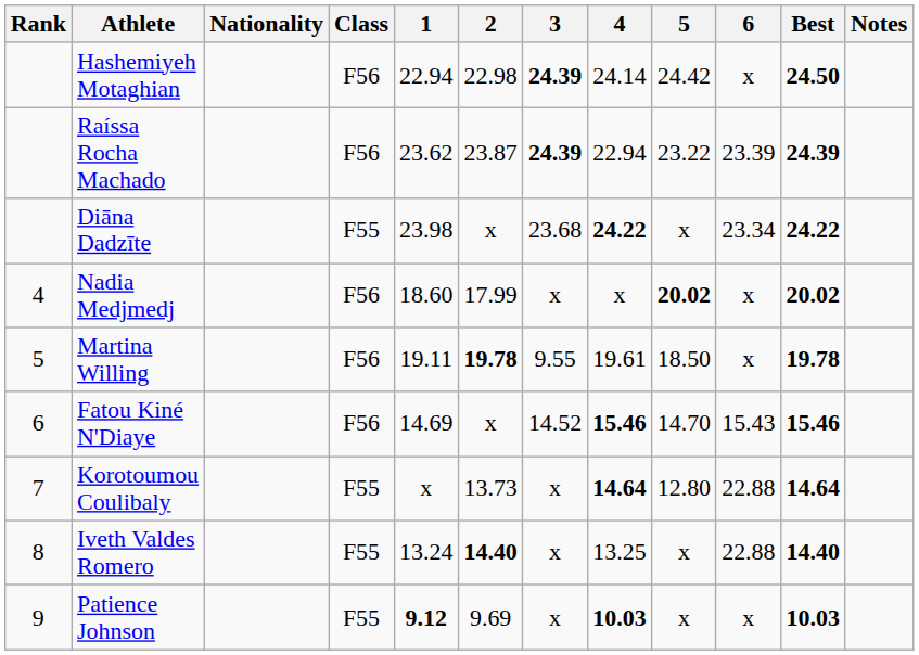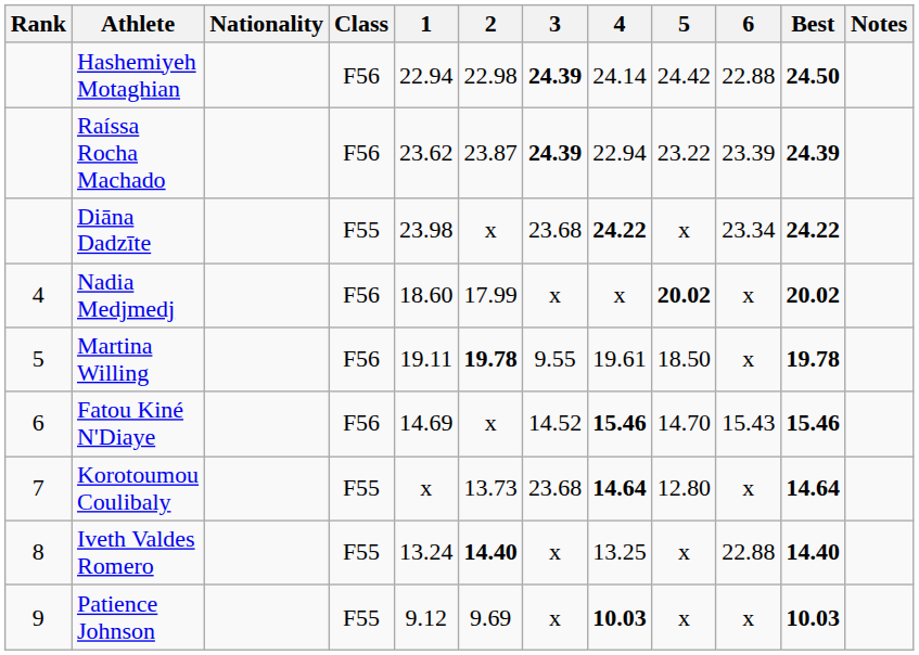 <table class="wikitable sortable" style="text-align:center">
 <tr>
 <th>Rank</th>
 <th>Athlete</th>
 <th>Nationality</th>
 <th>Class</th>
 <th>1</th>
 <th>2</th>
 <th>3</th>
 <th>4</th>
 <th>5</th>
 <th>6</th>
 <th>Best</th>
 <th>Notes</th>
 </tr>
 <tr>
 <td></td>
 <td align="left"><a href='#'>Hashemiyeh Motaghian</a></td>
 <td align="left"></td>
 <td>F56</td>
 <td>22.94</td>
 <td>22.98</td>
 <td><strong>24.39</strong></td>
 <td>24.14</td>
 <td>24.42</td>
-<td>x</td>
+<td>22.88</td>
 <td><strong>24.50</strong></td>
 <td><strong></strong></td>
 </tr>
 <tr>
 <td></td>
 <td align="left"><a href='#'>Raíssa Rocha Machado</a></td>
 <td align="left"></td>
 <td>F56</td>
 <td>23.62</td>
 <td>23.87</td>
 <td><strong>24.39</strong></td>
 <td>22.94</td>
 <td>23.22</td>
 <td>23.39</td>
 <td><strong>24.39</strong></td>
 <td></td>
 </tr>
 <tr>
 <td></td>
 <td align="left"><a href='#'>Diāna Dadzīte</a></td>
 <td align="left"></td>
 <td>F55</td>
 <td>23.98</td>
 <td>x</td>
 <td>23.68</td>
 <td><strong>24.22</strong></td>
 <td>x</td>
 <td>23.34</td>
 <td><strong>24.22</strong></td>
 <td></td>
 </tr>
 <tr>
 <td>4</td>
 <td align="left"><a href='#'>Nadia Medjmedj</a></td>
 <td align="left"></td>
 <td>F56</td>
 <td>18.60</td>
 <td>17.99</td>
 <td>x</td>
 <td>x</td>
 <td><strong>20.02</strong></td>
 <td>x</td>
 <td><strong>20.02</strong></td>
 <td></td>
 </tr>
 <tr>
 <td>5</td>
 <td align="left"><a href='#'>Martina Willing</a></td>
 <td align="left"></td>
 <td>F56</td>
 <td>19.11</td>
 <td><strong>19.78</strong></td>
 <td>9.55</td>
 <td>19.61</td>
 <td>18.50</td>
 <td>x</td>
 <td><strong>19.78</strong></td>
 <td></td>
 </tr>
 <tr>
 <td>6</td>
 <td align="left"><a href='#'>Fatou Kiné N'Diaye</a></td>
 <td align="left"></td>
 <td>F56</td>
 <td>14.69</td>
 <td>x</td>
 <td>14.52</td>
 <td><strong>15.46</strong></td>
 <td>14.70</td>
 <td>15.43</td>
 <td><strong>15.46</strong></td>
 <td></td>
 </tr>
 <tr>
 <td>7</td>
 <td align="left"><a href='#'>Korotoumou Coulibaly</a></td>
 <td align="left"></td>
 <td>F55</td>
 <td>x</td>
 <td>13.73</td>
-<td>x</td>
+<td>23.68</td>
 <td><strong>14.64</strong></td>
 <td>12.80</td>
-<td>22.88</td>
+<td>x</td>
 <td><strong>14.64</strong></td>
 <td></td>
 </tr>
 <tr>
 <td>8</td>
 <td align="left"><a href='#'>Iveth Valdes Romero</a></td>
 <td align="left"></td>
 <td>F55</td>
 <td>13.24</td>
 <td><strong>14.40</strong></td>
 <td>x</td>
 <td>13.25</td>
 <td>x</td>
 <td>22.88</td>
 <td><strong>14.40</strong></td>
 <td></td>
 </tr>
 <tr>
 <td>9</td>
 <td align="left"><a href='#'>Patience Johnson</a></td>
 <td align="left"></td>
 <td>F55</td>
-<td><strong>9.12</strong></td>
+<td>9.12</td>
 <td>9.69</td>
 <td>x</td>
 <td><strong>10.03</strong></td>
 <td>x</td>
 <td>x</td>
 <td><strong>10.03</strong></td>
 <td></td>
 </tr>
 </table>
